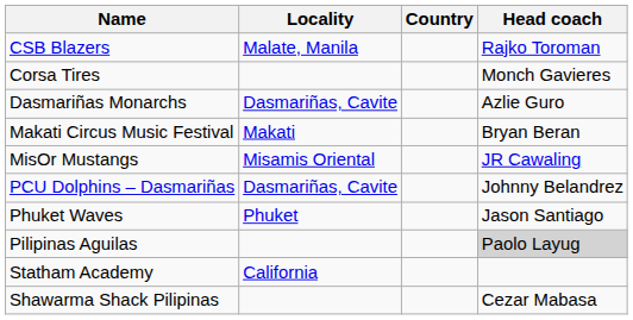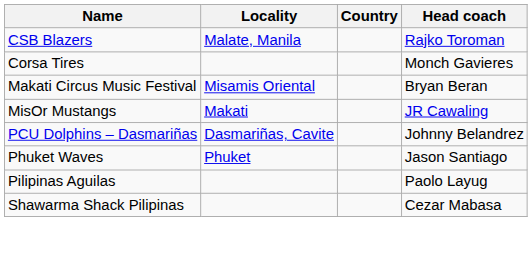 <table class="wikitable sortable">
 <tr>
 <th>Name</th>
 <th>Locality</th>
 <th>Country</th>
 <th>Head coach</th>
 </tr>
 <tr>
 <td><a href='#'>CSB Blazers</a></td>
 <td><a href='#'>Malate, Manila</a></td>
 <td></td>
 <td><a href='#'>Rajko Toroman</a></td>
 </tr>
 <tr>
 <td>Corsa Tires</td>
 <td></td>
 <td></td>
 <td>Monch Gavieres</td>
 </tr>
 <tr>
-<td>Dasmariñas Monarchs</td>
-<td><a href='#'>Dasmariñas, Cavite</a></td>
-<td></td>
-<td>Azlie Guro</td>
-</tr>
-<tr>
 <td>Makati Circus Music Festival</td>
-<td><a href='#'>Makati</a></td>
+<td><a href='#'>Misamis Oriental</a></td>
 <td></td>
 <td>Bryan Beran</td>
 </tr>
 <tr>
 <td>MisOr Mustangs</td>
-<td><a href='#'>Misamis Oriental</a></td>
+<td><a href='#'>Makati</a></td>
 <td></td>
 <td><a href='#'>JR Cawaling</a></td>
 </tr>
 <tr>
 <td><a href='#'>PCU Dolphins – Dasmariñas</a></td>
 <td><a href='#'>Dasmariñas, Cavite</a></td>
 <td></td>
 <td>Johnny Belandrez</td>
 </tr>
 <tr>
 <td>Phuket Waves</td>
 <td><a href='#'>Phuket</a></td>
 <td></td>
 <td>Jason Santiago</td>
 </tr>
 <tr>
 <td>Pilipinas Aguilas</td>
 <td></td>
 <td></td>
-<td style="background: lightgrey;">Paolo Layug</td>
-</tr>
-<tr>
-<td>Statham Academy</td>
-<td><a href='#'>California</a></td>
-<td></td>
-<td></td>
+<td>Paolo Layug</td>
 </tr>
 <tr>
 <td>Shawarma Shack Pilipinas</td>
 <td></td>
 <td></td>
 <td>Cezar Mabasa</td>
 </tr>
 </table>
